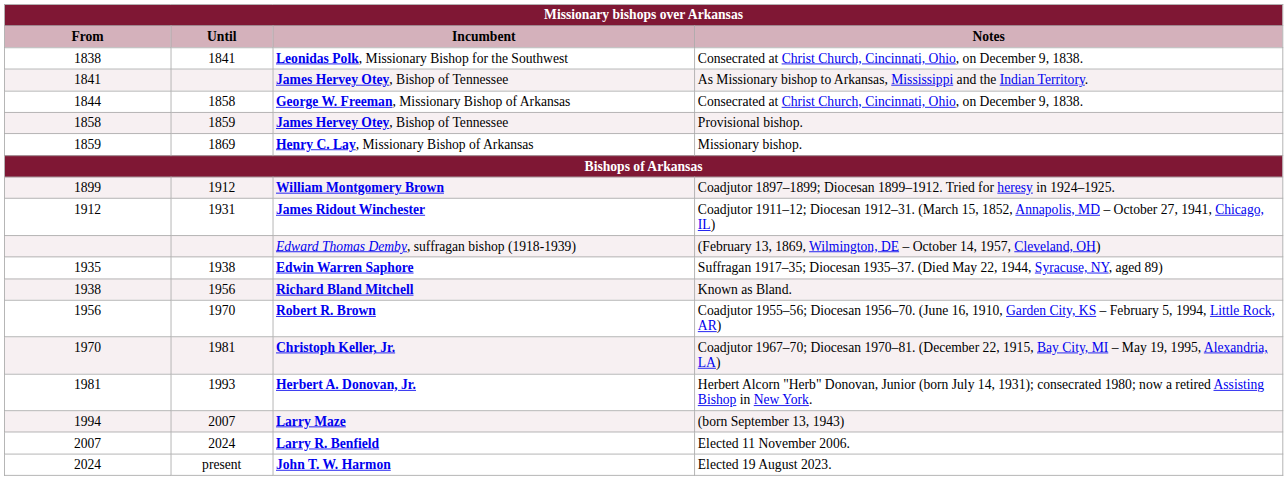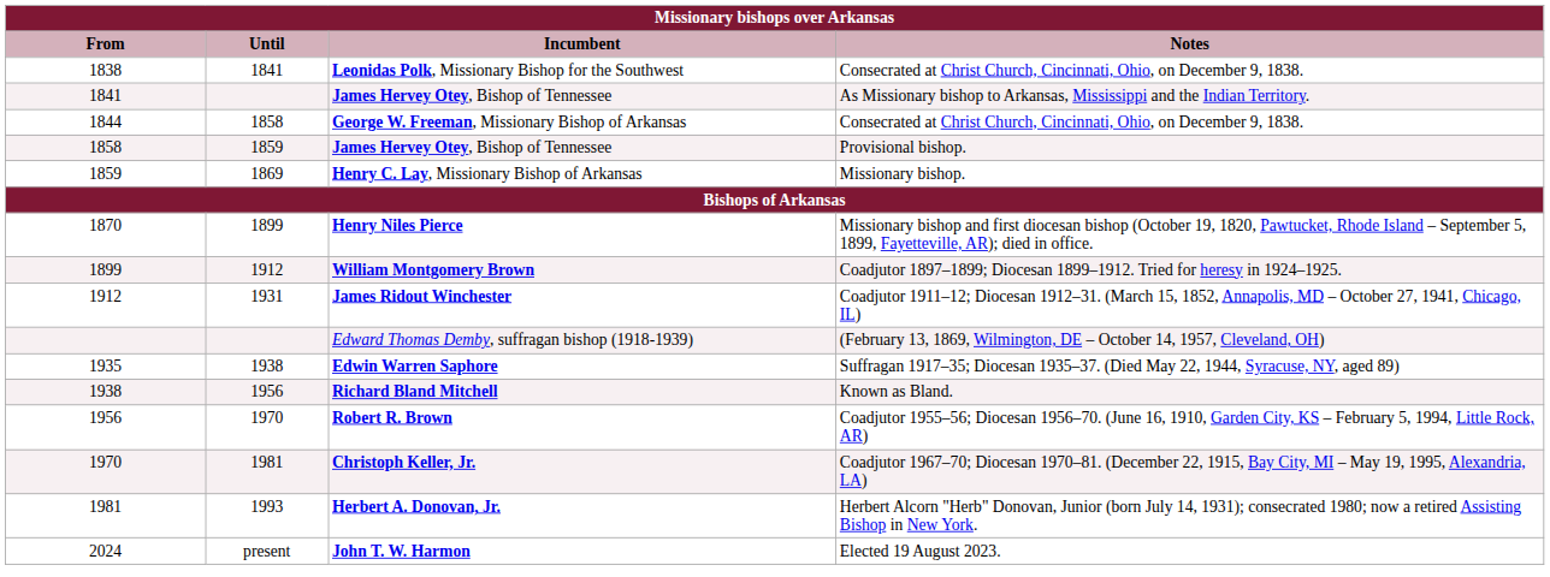 <table class="wikitable" style="width: 95%;">
 <tr>
 <th colspan="4" style="background-color: #7F1734; color: white;">Missionary bishops over Arkansas</th>
 </tr>
 <tr>
 <th style="background-color: #D4B1BB; width: 8;">From</th>
 <th style="background-color: #D4B1BB; width: 8%;">Until</th>
 <th style="background-color: #D4B1BB; width: 33%;">Incumbent</th>
 <th style="background-color: #D4B1BB; width: 46%;">Notes</th>
 </tr>
 <tr valign="top" style="background-color: white;">
 <td style="text-align: center;">1838</td>
 <td style="text-align: center;">1841</td>
 <td><strong><a href='#'>Leonidas Polk</a></strong>, Missionary Bishop for the Southwest</td>
 <td>Consecrated at <a href='#'>Christ Church, Cincinnati, Ohio</a>, on December 9, 1838.</td>
 </tr>
 <tr valign="top" style="background-color: #F7F0F2;">
 <td style="text-align: center;">1841</td>
 <td style="text-align: center;"></td>
 <td><strong><a href='#'>James Hervey Otey</a></strong>, Bishop of Tennessee</td>
 <td>As Missionary bishop to Arkansas, <a href='#'>Mississippi</a> and the <a href='#'>Indian Territory</a>.</td>
 </tr>
 <tr valign="top" style="background-color: white;">
 <td style="text-align: center;">1844</td>
 <td style="text-align: center;">1858</td>
 <td><strong><a href='#'>George W. Freeman</a></strong>, Missionary Bishop of Arkansas</td>
 <td>Consecrated at <a href='#'>Christ Church, Cincinnati, Ohio</a>, on December 9, 1838.</td>
 </tr>
 <tr valign="top" style="background-color: #F7F0F2;">
 <td style="text-align: center;">1858</td>
 <td style="text-align: center;">1859</td>
 <td><strong><a href='#'>James Hervey Otey</a></strong>, Bishop of Tennessee</td>
 <td>Provisional bishop.</td>
 </tr>
 <tr valign="top" style="background-color: white;">
 <td style="text-align: center;">1859</td>
 <td style="text-align: center;">1869</td>
 <td><strong><a href='#'>Henry C. Lay</a></strong>, Missionary Bishop of Arkansas</td>
 <td>Missionary bishop.</td>
 </tr>
 <tr>
 <th colspan="4" style="background-color: #7F1734; color: white;">Bishops of Arkansas</th>
+</tr>
+<tr valign="top" style="background-color: white;">
+<td style="text-align: center;">1870</td>
+<td style="text-align: center;">1899</td>
+<td><strong><a href='#'>Henry Niles Pierce</a></strong></td>
+<td>Missionary bishop and first diocesan bishop (October 19, 1820, <a href='#'>Pawtucket, Rhode Island</a> – September 5, 1899, <a href='#'>Fayetteville, AR</a>); died in office.</td>
 </tr>
 <tr valign="top" style="background-color: #F7F0F2;">
 <td style="text-align: center;">1899</td>
 <td style="text-align: center;">1912</td>
 <td><strong><a href='#'>William Montgomery Brown</a></strong></td>
 <td>Coadjutor 1897–1899; Diocesan 1899–1912. Tried for <a href='#'>heresy</a> in 1924–1925.</td>
 </tr>
 <tr valign="top" style="background-color: white;">
 <td style="text-align: center;">1912</td>
 <td style="text-align: center;">1931</td>
 <td><strong><a href='#'>James Ridout Winchester</a></strong></td>
 <td>Coadjutor 1911–12; Diocesan 1912–31. (March 15, 1852, <a href='#'>Annapolis, MD</a> – October 27, 1941, <a href='#'>Chicago, IL</a>)</td>
 </tr>
 <tr valign="top" style="background-color: #F7F0F2;">
 <td style="text-align: center;"></td>
 <td style="text-align: center;"></td>
 <td><em><a href='#'>Edward Thomas Demby</a></em>, suffragan bishop (1918-1939)</td>
 <td>(February 13, 1869, <a href='#'>Wilmington, DE</a> – October 14, 1957, <a href='#'>Cleveland, OH</a>)</td>
 </tr>
 <tr valign="top" style="background-color: white;">
 <td style="text-align: center;">1935</td>
 <td style="text-align: center;">1938</td>
 <td><strong><a href='#'>Edwin Warren Saphore</a></strong></td>
 <td>Suffragan 1917–35; Diocesan 1935–37. (Died May 22, 1944, <a href='#'>Syracuse, NY</a>, aged 89)</td>
 </tr>
 <tr valign="top" style="background-color: #F7F0F2;">
 <td style="text-align: center;">1938</td>
 <td style="text-align: center;">1956</td>
 <td><strong><a href='#'>Richard Bland Mitchell</a></strong></td>
 <td>Known as Bland.</td>
 </tr>
 <tr valign="top" style="background-color: white;">
 <td style="text-align: center;">1956</td>
 <td style="text-align: center;">1970</td>
 <td><strong><a href='#'>Robert R. Brown</a></strong></td>
 <td>Coadjutor 1955–56; Diocesan 1956–70. (June 16, 1910, <a href='#'>Garden City, KS</a> – February 5, 1994, <a href='#'>Little Rock, AR</a>)</td>
 </tr>
 <tr valign="top" style="background-color: #F7F0F2;">
 <td style="text-align: center;">1970</td>
 <td style="text-align: center;">1981</td>
 <td><strong><a href='#'>Christoph Keller, Jr.</a></strong></td>
 <td>Coadjutor 1967–70; Diocesan 1970–81. (December 22, 1915, <a href='#'>Bay City, MI</a> – May 19, 1995, <a href='#'>Alexandria, LA</a>)</td>
 </tr>
 <tr valign="top" style="background-color: white;">
 <td style="text-align: center;">1981</td>
 <td style="text-align: center;">1993</td>
 <td><strong><a href='#'>Herbert A. Donovan, Jr.</a></strong></td>
 <td>Herbert Alcorn "Herb" Donovan, Junior (born July 14, 1931); consecrated 1980; now a retired <a href='#'>Assisting Bishop</a> in <a href='#'>New York</a>.</td>
 </tr>
-<tr valign="top" style="background-color: #F7F0F2;">
-<td style="text-align: center;">1994</td>
-<td style="text-align: center;">2007</td>
-<td><strong><a href='#'>Larry Maze</a></strong></td>
-<td>(born September 13, 1943)</td>
-</tr>
-<tr valign="top" style="background-color: white;">
-<td style="text-align: center;">2007</td>
-<td style="text-align: center;">2024</td>
-<td><strong><a href='#'>Larry R. Benfield</a></strong></td>
-<td>Elected 11 November 2006.</td>
-</tr>
 <tr valign="top" style="background-color: white;">
 <td style="text-align: center;">2024</td>
 <td style="text-align: center;">present</td>
 <td><strong><a href='#'>John T. W. Harmon</a></strong></td>
 <td>Elected 19 August 2023.</td>
 </tr>
 </table>
